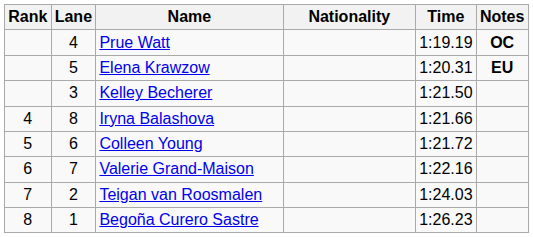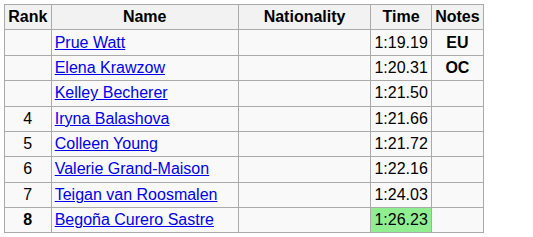 <table class="wikitable sortable" style="text-align:center">
 <tr>
 <th>Rank</th>
-<th>Lane</th>
 <th style="width:180px">Name</th>
 <th style="width:125px">Nationality</th>
 <th>Time</th>
 <th>Notes</th>
 </tr>
 <tr>
 <td></td>
-<td>4</td>
 <td style="text-align:left;"><a href='#'>Prue Watt</a></td>
 <td style="text-align:left;"></td>
 <td>1:19.19</td>
+<td><strong>EU</strong></td>
+</tr>
+<tr>
+<td></td>
+<td style="text-align:left;"><a href='#'>Elena Krawzow</a></td>
+<td style="text-align:left;"></td>
+<td>1:20.31</td>
 <td><strong>OC</strong></td>
 </tr>
 <tr>
 <td></td>
-<td>5</td>
-<td style="text-align:left;"><a href='#'>Elena Krawzow</a></td>
-<td style="text-align:left;"></td>
-<td>1:20.31</td>
-<td><strong>EU</strong></td>
-</tr>
-<tr>
-<td></td>
-<td>3</td>
 <td style="text-align:left;"><a href='#'>Kelley Becherer</a></td>
 <td style="text-align:left;"></td>
 <td>1:21.50</td>
 <td></td>
 </tr>
 <tr>
 <td>4</td>
-<td>8</td>
 <td style="text-align:left;"><a href='#'>Iryna Balashova</a></td>
 <td style="text-align:left;"></td>
 <td>1:21.66</td>
 <td></td>
 </tr>
 <tr>
 <td>5</td>
-<td>6</td>
 <td style="text-align:left;"><a href='#'>Colleen Young</a></td>
 <td style="text-align:left;"></td>
 <td>1:21.72</td>
 <td></td>
 </tr>
 <tr>
 <td>6</td>
-<td>7</td>
 <td style="text-align:left;"><a href='#'>Valerie Grand-Maison</a></td>
 <td style="text-align:left;"></td>
 <td>1:22.16</td>
 <td></td>
 </tr>
 <tr>
 <td>7</td>
-<td>2</td>
 <td style="text-align:left;"><a href='#'>Teigan van Roosmalen</a></td>
 <td style="text-align:left;"></td>
 <td>1:24.03</td>
 <td></td>
 </tr>
 <tr>
-<td>8</td>
-<td>1</td>
+<td><strong>8</strong></td>
 <td style="text-align:left;"><a href='#'>Begoña Curero Sastre</a></td>
 <td style="text-align:left;"></td>
-<td>1:26.23</td>
+<td style="background: lightgreen;">1:26.23</td>
 <td></td>
 </tr>
 </table>
